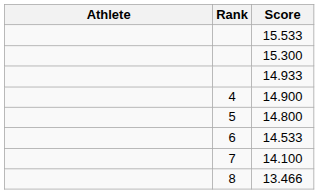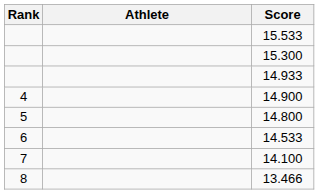 <table class=wikitable style="text-align:center">
 <tr>
+<th width=40>Rank</th>
 <th width=250>Athlete</th>
-<th width=40>Rank</th>
 <th width=70>Score</th>
 </tr>
 <tr>
+<td></td>
 <td align=left></td>
-<td></td>
 <td>15.533</td>
 </tr>
 <tr>
+<td></td>
 <td align=left></td>
-<td></td>
 <td>15.300</td>
 </tr>
 <tr>
+<td></td>
 <td align=left></td>
-<td></td>
 <td>14.933</td>
 </tr>
 <tr>
+<td>4</td>
 <td align=left></td>
-<td>4</td>
 <td>14.900</td>
 </tr>
 <tr>
+<td>5</td>
 <td align=left></td>
-<td>5</td>
 <td>14.800</td>
 </tr>
 <tr>
+<td>6</td>
 <td align=left></td>
-<td>6</td>
 <td>14.533</td>
 </tr>
 <tr>
+<td>7</td>
 <td align=left></td>
-<td>7</td>
 <td>14.100</td>
 </tr>
 <tr>
+<td>8</td>
 <td align=left></td>
-<td>8</td>
 <td>13.466</td>
 </tr>
 </table>
